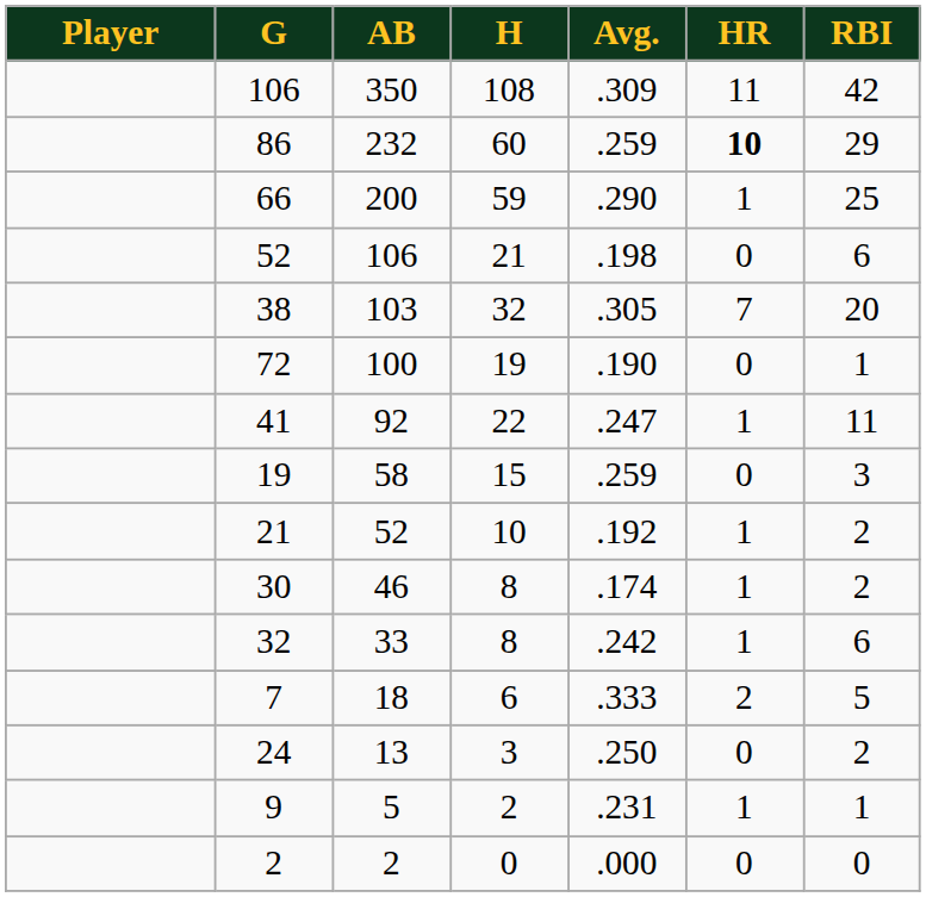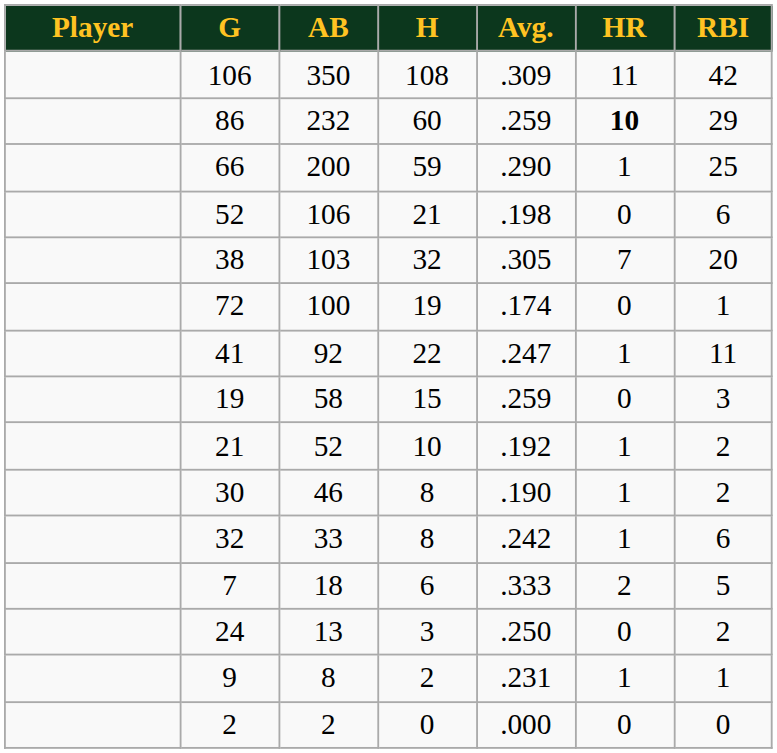 <table class="wikitable sortable">
 <tr>
 <th style="background:#0C371D;color:#ffc322;" width="16%">Player</th>
 <th style="background:#0C371D;color:#ffc322;" width="9%">G</th>
 <th style="background:#0C371D;color:#ffc322;" width="9%">AB</th>
 <th style="background:#0C371D;color:#ffc322;" width="9%">H</th>
 <th style="background:#0C371D;color:#ffc322;" width="9%">Avg.</th>
 <th style="background:#0C371D;color:#ffc322;" width="9%">HR</th>
 <th style="background:#0C371D;color:#ffc322;" width="9%">RBI</th>
 </tr>
 <tr align="center">
 <td></td>
 <td>106</td>
 <td>350</td>
 <td>108</td>
 <td>.309</td>
 <td>11</td>
 <td>42</td>
 </tr>
 <tr align="center">
 <td></td>
 <td>86</td>
 <td>232</td>
 <td>60</td>
 <td>.259</td>
 <td><strong>10</strong></td>
 <td>29</td>
 </tr>
 <tr align="center">
 <td></td>
 <td>66</td>
 <td>200</td>
 <td>59</td>
 <td>.290</td>
 <td>1</td>
 <td>25</td>
 </tr>
 <tr align="center">
 <td></td>
 <td>52</td>
 <td>106</td>
 <td>21</td>
 <td>.198</td>
 <td>0</td>
 <td>6</td>
 </tr>
 <tr align="center">
 <td></td>
 <td>38</td>
 <td>103</td>
 <td>32</td>
 <td>.305</td>
 <td>7</td>
 <td>20</td>
 </tr>
 <tr align="center">
 <td></td>
 <td>72</td>
 <td>100</td>
 <td>19</td>
-<td>.190</td>
+<td>.174</td>
 <td>0</td>
 <td>1</td>
 </tr>
 <tr align="center">
 <td></td>
 <td>41</td>
 <td>92</td>
 <td>22</td>
 <td>.247</td>
 <td>1</td>
 <td>11</td>
 </tr>
 <tr align="center">
 <td></td>
 <td>19</td>
 <td>58</td>
 <td>15</td>
 <td>.259</td>
 <td>0</td>
 <td>3</td>
 </tr>
 <tr align="center">
 <td></td>
 <td>21</td>
 <td>52</td>
 <td>10</td>
 <td>.192</td>
 <td>1</td>
 <td>2</td>
 </tr>
 <tr align="center">
 <td></td>
 <td>30</td>
 <td>46</td>
 <td>8</td>
-<td>.174</td>
+<td>.190</td>
 <td>1</td>
 <td>2</td>
 </tr>
 <tr align="center">
 <td></td>
 <td>32</td>
 <td>33</td>
 <td>8</td>
 <td>.242</td>
 <td>1</td>
 <td>6</td>
 </tr>
 <tr align="center">
 <td></td>
 <td>7</td>
 <td>18</td>
 <td>6</td>
 <td>.333</td>
 <td>2</td>
 <td>5</td>
 </tr>
 <tr align="center">
 <td></td>
 <td>24</td>
 <td>13</td>
 <td>3</td>
 <td>.250</td>
 <td>0</td>
 <td>2</td>
 </tr>
 <tr align="center">
 <td></td>
 <td>9</td>
-<td>5</td>
+<td>8</td>
 <td>2</td>
 <td>.231</td>
 <td>1</td>
 <td>1</td>
 </tr>
 <tr align="center">
 <td></td>
 <td>2</td>
 <td>2</td>
 <td>0</td>
 <td>.000</td>
 <td>0</td>
 <td>0</td>
 </tr>
 </table>
